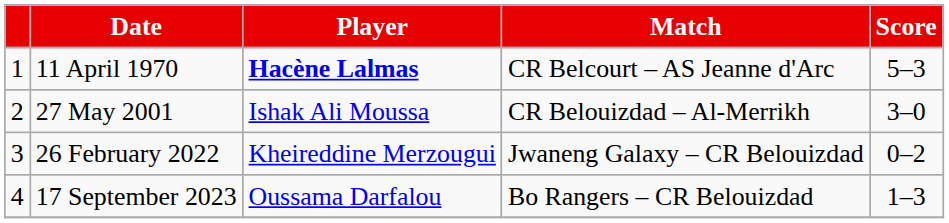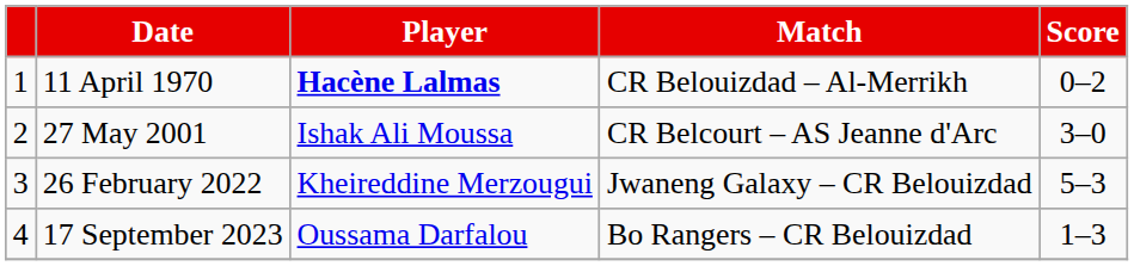 <table border="0" class="wikitable" style="text-align:center;font-size:95%">
 <tr>
 <th style="color:#FFFFFF; background:#E60000;"></th>
 <th style="color:#FFFFFF; background:#E60000;">Date</th>
 <th style="color:#FFFFFF; background:#E60000;">Player</th>
 <th style="color:#FFFFFF; background:#E60000;">Match</th>
 <th width="35" style="color:#FFFFFF; background:#E60000;">Score</th>
 </tr>
 <tr>
 <td align=left>1</td>
 <td align=left>11 April 1970</td>
 <td align=left><strong><a href='#'>Hacène Lalmas</a></strong></td>
-<td align=left>CR Belcourt – AS Jeanne d'Arc</td>
-<td align=center>5–3</td>
+<td align=left>CR Belouizdad – Al-Merrikh</td>
+<td align=center>0–2</td>
 </tr>
 <tr>
 <td align=left>2</td>
 <td align=left>27 May 2001</td>
 <td align=left><a href='#'>Ishak Ali Moussa</a></td>
-<td align=left>CR Belouizdad – Al-Merrikh</td>
+<td align=left>CR Belcourt – AS Jeanne d'Arc</td>
 <td align=center>3–0</td>
 </tr>
 <tr>
 <td align=left>3</td>
 <td align=left>26 February 2022</td>
 <td align=left><a href='#'>Kheireddine Merzougui</a></td>
 <td align=left>Jwaneng Galaxy – CR Belouizdad</td>
-<td align=center>0–2</td>
+<td align=center>5–3</td>
 </tr>
 <tr>
 <td align=left>4</td>
 <td align=left>17 September 2023</td>
 <td align=left><a href='#'>Oussama Darfalou</a></td>
 <td align=left>Bo Rangers – CR Belouizdad</td>
 <td align=center>1–3</td>
 </tr>
 <tr>
 </tr>
 </table>
